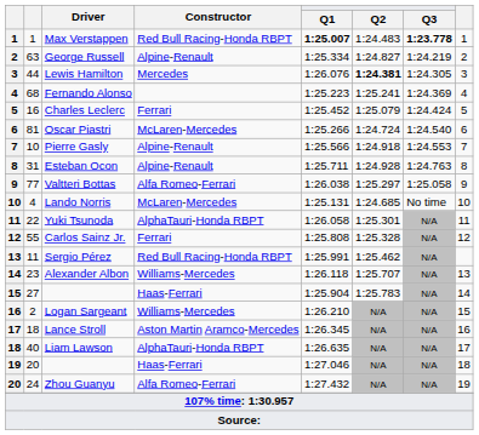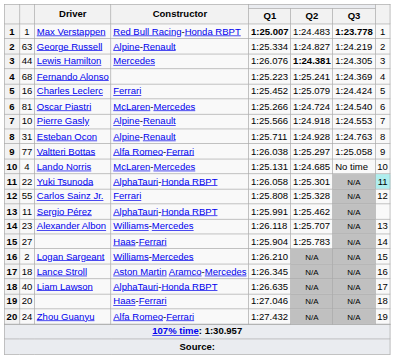 <table class="wikitable sortable" style="font-size: 85%;">
 <tr>
 <th rowspan="2"></th>
 <th rowspan="2"></th>
 <th rowspan="2">Driver</th>
 <th rowspan="2">Constructor</th>
 <th colspan="3" style="background:#eaecf0; text-align:center;"></th>
 <th rowspan="2"></th>
 </tr>
 <tr>
 <th scope="col">Q1</th>
 <th scope="col">Q2</th>
 <th scope="col">Q3</th>
 </tr>
 <tr>
 <th scope="row">1</th>
 <td align="center">1</td>
 <td data-sort-value="ver"> <a href='#'>Max Verstappen</a></td>
 <td><a href='#'>Red Bull Racing</a>-<a href='#'>Honda RBPT</a></td>
 <td><strong>1:25.007</strong></td>
 <td>1:24.483</td>
 <td><strong>1:23.778</strong></td>
 <td align="center">1</td>
 </tr>
 <tr>
 <th scope="row">2</th>
 <td align="center">63</td>
 <td data-sort-value="rus"> <a href='#'>George Russell</a></td>
 <td><a href='#'>Alpine</a>-<a href='#'>Renault</a></td>
 <td>1:25.334</td>
 <td>1:24.827</td>
 <td>1:24.219</td>
 <td align="center">2</td>
 </tr>
 <tr>
 <th scope="row">3</th>
 <td align="center">44</td>
 <td data-sort-value="ham"> <a href='#'>Lewis Hamilton</a></td>
 <td><a href='#'>Mercedes</a></td>
 <td>1:26.076</td>
 <td><strong>1:24.381</strong></td>
 <td>1:24.305</td>
 <td align="center">3</td>
 </tr>
 <tr>
 <th scope="row">4</th>
 <td align="center">68</td>
 <td data-sort-value="alo"> <a href='#'>Fernando Alonso</a></td>
 <td></td>
 <td>1:25.223</td>
 <td>1:25.241</td>
 <td>1:24.369</td>
 <td align="center">4</td>
 </tr>
 <tr>
 <th scope="row">5</th>
 <td align="center">16</td>
 <td data-sort-value="lec"> <a href='#'>Charles Leclerc</a></td>
 <td><a href='#'>Ferrari</a></td>
 <td>1:25.452</td>
 <td>1:25.079</td>
 <td>1:24.424</td>
 <td align="center">5</td>
 </tr>
 <tr>
 <th scope="row">6</th>
 <td align="center">81</td>
 <td data-sort-value="pia"> <a href='#'>Oscar Piastri</a></td>
 <td><a href='#'>McLaren</a>-<a href='#'>Mercedes</a></td>
 <td>1:25.266</td>
 <td>1:24.724</td>
 <td>1:24.540</td>
 <td align="center">6</td>
 </tr>
 <tr>
 <th scope="row">7</th>
 <td align="center">10</td>
 <td data-sort-value="gas"> <a href='#'>Pierre Gasly</a></td>
 <td><a href='#'>Alpine</a>-<a href='#'>Renault</a></td>
 <td>1:25.566</td>
 <td>1:24.918</td>
 <td>1:24.553</td>
 <td align="center">7</td>
 </tr>
 <tr>
 <th scope="row">8</th>
 <td align="center">31</td>
 <td data-sort-value="oco"> <a href='#'>Esteban Ocon</a></td>
 <td><a href='#'>Alpine</a>-<a href='#'>Renault</a></td>
 <td>1:25.711</td>
 <td>1:24.928</td>
 <td>1:24.763</td>
 <td align="center">8</td>
 </tr>
 <tr>
 <th scope="row">9</th>
 <td align="center">77</td>
 <td data-sort-value="bot"> <a href='#'>Valtteri Bottas</a></td>
 <td><a href='#'>Alfa Romeo</a>-<a href='#'>Ferrari</a></td>
 <td>1:26.038</td>
 <td>1:25.297</td>
 <td>1:25.058</td>
 <td align="center">9</td>
 </tr>
 <tr>
 <th scope="row">10</th>
 <td align="center">4</td>
 <td data-sort-value="nor"> <a href='#'>Lando Norris</a></td>
 <td><a href='#'>McLaren</a>-<a href='#'>Mercedes</a></td>
 <td>1:25.131</td>
 <td>1:24.685</td>
 <td>No time</td>
 <td align="center">10</td>
 </tr>
 <tr>
 <th scope="row">11</th>
 <td align="center">22</td>
 <td data-sort-value="tsu"> <a href='#'>Yuki Tsunoda</a></td>
 <td><a href='#'>AlphaTauri</a>-<a href='#'>Honda RBPT</a></td>
 <td>1:26.058</td>
 <td>1:25.301</td>
 <td style="background: silver" align="center" data-sort-value="20"><small>N/A</small></td>
-<td align="center">11</td>
+<td align="center" style="background: paleturquoise;">11</td>
 </tr>
 <tr>
 <th scope="row">12</th>
 <td align="center">55</td>
 <td data-sort-value="sai"> <a href='#'>Carlos Sainz Jr.</a></td>
 <td><a href='#'>Ferrari</a></td>
 <td>1:25.808</td>
 <td>1:25.328</td>
 <td style="background: silver" align="center" data-sort-value="20"><small>N/A</small></td>
 <td align="center">12</td>
 </tr>
 <tr>
 <th scope="row">13</th>
 <td align="center">11</td>
 <td data-sort-value="per"> <a href='#'>Sergio Pérez</a></td>
-<td><a href='#'>Red Bull Racing</a>-<a href='#'>Honda RBPT</a></td>
+<td><a href='#'>AlphaTauri</a>-<a href='#'>Honda RBPT</a></td>
 <td>1:25.991</td>
 <td>1:25.462</td>
 <td style="background: silver" align="center" data-sort-value="20"><small>N/A</small></td>
 <td align="center" data-sort-value="20"></td>
 </tr>
 <tr>
 <th scope="row">14</th>
 <td align="center">23</td>
 <td data-sort-value="alb"> <a href='#'>Alexander Albon</a></td>
 <td><a href='#'>Williams</a>-<a href='#'>Mercedes</a></td>
 <td>1:26.118</td>
 <td>1:25.707</td>
 <td style="background: silver" align="center" data-sort-value="20"><small>N/A</small></td>
 <td align="center">13</td>
 </tr>
 <tr>
 <th scope="row">15</th>
 <td align="center">27</td>
 <td data-sort-value="hul"></td>
 <td><a href='#'>Haas</a>-<a href='#'>Ferrari</a></td>
 <td>1:25.904</td>
 <td>1:25.783</td>
 <td style="background: silver" align="center" data-sort-value="20"><small>N/A</small></td>
 <td align="center">14</td>
 </tr>
 <tr>
 <th scope="row">16</th>
 <td align="center">2</td>
 <td data-sort-value="sar"> <a href='#'>Logan Sargeant</a></td>
 <td><a href='#'>Williams</a>-<a href='#'>Mercedes</a></td>
 <td>1:26.210</td>
 <td style="background: silver" align="center" data-sort-value="20"><small>N/A</small></td>
 <td style="background: silver" align="center" data-sort-value="20"><small>N/A</small></td>
 <td align="center">15</td>
 </tr>
 <tr>
 <th scope="row">17</th>
 <td align="center">18</td>
 <td data-sort-value="str"> <a href='#'>Lance Stroll</a></td>
 <td><a href='#'>Aston Martin</a> <a href='#'>Aramco</a>-<a href='#'>Mercedes</a></td>
 <td>1:26.345</td>
 <td style="background: silver" align="center" data-sort-value="20"><small>N/A</small></td>
 <td style="background: silver" align="center" data-sort-value="20"><small>N/A</small></td>
 <td align="center">16</td>
 </tr>
 <tr>
 <th scope="row">18</th>
 <td align="center">40</td>
 <td data-sort-value="law"> <a href='#'>Liam Lawson</a></td>
 <td><a href='#'>AlphaTauri</a>-<a href='#'>Honda RBPT</a></td>
 <td>1:26.635</td>
 <td style="background: silver" align="center" data-sort-value="20"><small>N/A</small></td>
 <td style="background: silver" align="center" data-sort-value="20"><small>N/A</small></td>
 <td align="center">17</td>
 </tr>
 <tr>
 <th scope="row">19</th>
 <td align="center">20</td>
 <td data-sort-value="mag"></td>
 <td><a href='#'>Haas</a>-<a href='#'>Ferrari</a></td>
 <td>1:27.046</td>
 <td style="background: silver" align="center" data-sort-value="20"><small>N/A</small></td>
 <td style="background: silver" align="center" data-sort-value="20"><small>N/A</small></td>
 <td align="center">18</td>
 </tr>
 <tr>
 <th scope="row">20</th>
 <td align="center">24</td>
 <td data-sort-value="zho"> <a href='#'>Zhou Guanyu</a></td>
 <td><a href='#'>Alfa Romeo</a>-<a href='#'>Ferrari</a></td>
 <td>1:27.432</td>
 <td style="background: silver" align="center" data-sort-value="20"><small>N/A</small></td>
 <td style="background: silver" align="center" data-sort-value="20"><small>N/A</small></td>
 <td align="center">19</td>
 </tr>
 <tr>
 </tr>
 <tr class="sortbottom">
 <td colspan="8" style="background-color:#eaecf0;text-align:center"><strong><a href='#'>107% time</a>: 1:30.957</strong></td>
 </tr>
 <tr class="sortbottom">
 <td colspan="8" style="background-color:#eaecf0;text-align:center"><strong>Source:</strong></td>
 </tr>
 </table>
